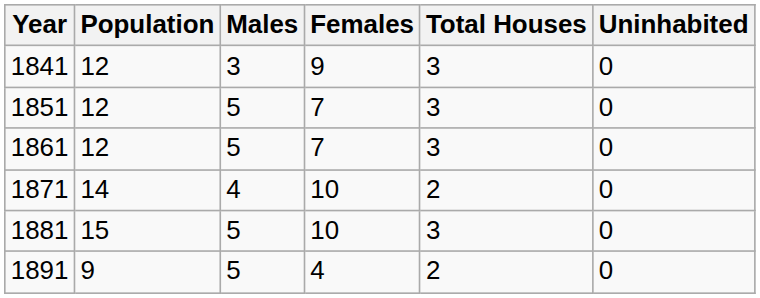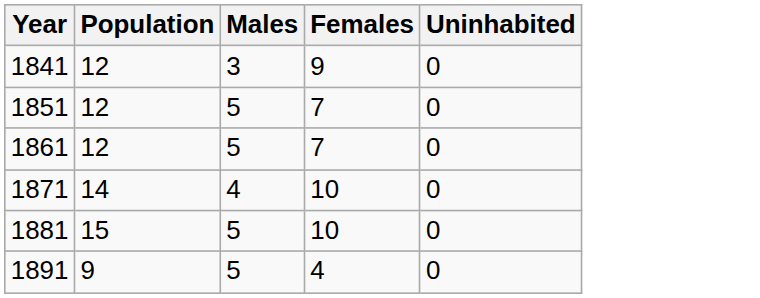 <table class="wikitable">
 <tr>
 <th>Year</th>
 <th>Population</th>
 <th>Males</th>
 <th>Females</th>
-<th>Total Houses</th>
 <th>Uninhabited</th>
 </tr>
 <tr>
 <td>1841</td>
 <td>12</td>
 <td>3</td>
 <td>9</td>
-<td>3</td>
 <td>0</td>
 </tr>
 <tr>
 <td>1851</td>
 <td>12</td>
 <td>5</td>
 <td>7</td>
-<td>3</td>
 <td>0</td>
 </tr>
 <tr>
 <td>1861</td>
 <td>12</td>
 <td>5</td>
 <td>7</td>
-<td>3</td>
 <td>0</td>
 </tr>
 <tr>
 <td>1871</td>
 <td>14</td>
 <td>4</td>
 <td>10</td>
-<td>2</td>
 <td>0</td>
 </tr>
 <tr>
 <td>1881</td>
 <td>15</td>
 <td>5</td>
 <td>10</td>
-<td>3</td>
 <td>0</td>
 </tr>
 <tr>
 <td>1891</td>
 <td>9</td>
 <td>5</td>
 <td>4</td>
-<td>2</td>
 <td>0</td>
 </tr>
 </table>
